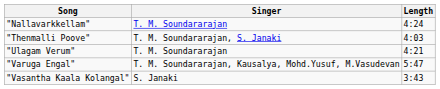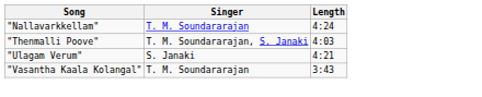 <table class="wikitable">
 <tr>
 <th>Song</th>
 <th>Singer</th>
 <th>Length</th>
 </tr>
 <tr -->
 <td>"Nallavarkkellam"</td>
 <td><a href='#'>T. M. Soundararajan</a></td>
 <td>4:24</td>
 </tr>
 <tr -->
 <td>"Thenmalli Poove"</td>
 <td>T. M. Soundararajan, <a href='#'>S. Janaki</a></td>
 <td>4:03</td>
 </tr>
 <tr -->
 <td>"Ulagam Verum"</td>
-<td>T. M. Soundararajan</td>
+<td>S. Janaki</td>
 <td>4:21</td>
 </tr>
 <tr -->
-<td>"Varuga Engal"</td>
-<td>T. M. Soundararajan, Kausalya, Mohd.Yusuf, M.Vasudevan</td>
-<td>5:47</td>
-</tr>
-<tr -->
 <td>"Vasantha Kaala Kolangal"</td>
-<td>S. Janaki</td>
+<td>T. M. Soundararajan</td>
 <td>3:43</td>
 </tr>
 </table>
